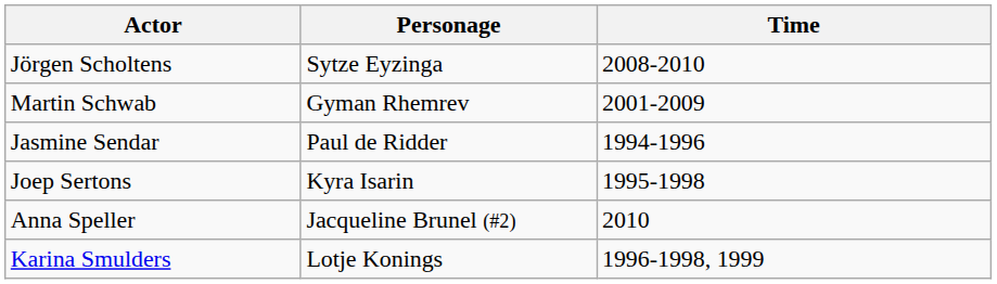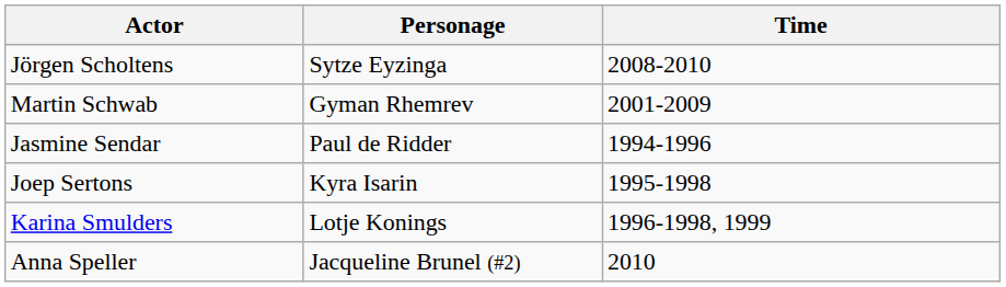 <table class="wikitable sortable" width="50%" style="font-size:95%">
 <tr>
 <th width="30%">Actor</th>
 <th width="30%">Personage</th>
 <th width="40%">Time</th>
 </tr>
 <tr>
 <td>Jörgen Scholtens</td>
 <td>Sytze Eyzinga</td>
 <td>2008-2010</td>
 </tr>
 <tr>
 <td>Martin Schwab</td>
 <td>Gyman Rhemrev</td>
 <td>2001-2009</td>
 </tr>
 <tr>
 <td>Jasmine Sendar</td>
 <td>Paul de Ridder</td>
 <td>1994-1996</td>
 </tr>
 <tr>
 <td>Joep Sertons</td>
 <td>Kyra Isarin</td>
 <td>1995-1998</td>
 </tr>
 <tr>
+<td><a href='#'>Karina Smulders</a></td>
+<td>Lotje Konings</td>
+<td>1996-1998, 1999</td>
+</tr>
+<tr>
 <td>Anna Speller</td>
 <td>Jacqueline Brunel <small> (#2) </small></td>
 <td>2010</td>
 </tr>
-<tr>
-<td><a href='#'>Karina Smulders</a></td>
-<td>Lotje Konings</td>
-<td>1996-1998, 1999</td>
-</tr>
 </table>
